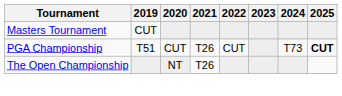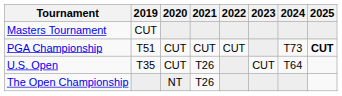 <table class="wikitable" style="font-size:95%;text-align:center;">
 <tr>
 <th>Tournament</th>
 <th>2019</th>
 <th>2020</th>
 <th>2021</th>
 <th>2022</th>
 <th>2023</th>
 <th>2024</th>
 <th>2025</th>
 </tr>
 <tr>
 <td align=left><a href='#'>Masters Tournament</a></td>
 <td>CUT</td>
 <td style="background:#eeeeee;"></td>
 <td style="background:#eeeeee;"></td>
 <td style="background:#eeeeee;"></td>
 <td style="background:#eeeeee;"></td>
 <td style="background:#eeeeee;"></td>
 <td style="background:#eeeeee;"></td>
 </tr>
 <tr>
 <td align=left><a href='#'>PGA Championship</a></td>
 <td>T51</td>
 <td>CUT</td>
-<td>T26</td>
+<td>CUT</td>
 <td>CUT</td>
 <td style="background:#eeeeee;"></td>
 <td>T73</td>
 <td><strong>CUT</strong></td>
+</tr>
+<tr>
+<td align=left><a href='#'>U.S. Open</a></td>
+<td>T35</td>
+<td>CUT</td>
+<td>T26</td>
+<td style="background:#eeeeee;"></td>
+<td>CUT</td>
+<td>T64</td>
+<td></td>
 </tr>
 <tr>
 <td align=left><a href='#'>The Open Championship</a></td>
 <td style="background:#eeeeee;"></td>
 <td style="background:#eeeeee;">NT</td>
 <td>T26</td>
 <td style="background:#eeeeee;"></td>
 <td style="background:#eeeeee;"></td>
 <td style="background:#eeeeee;"></td>
 <td></td>
 </tr>
 </table>
